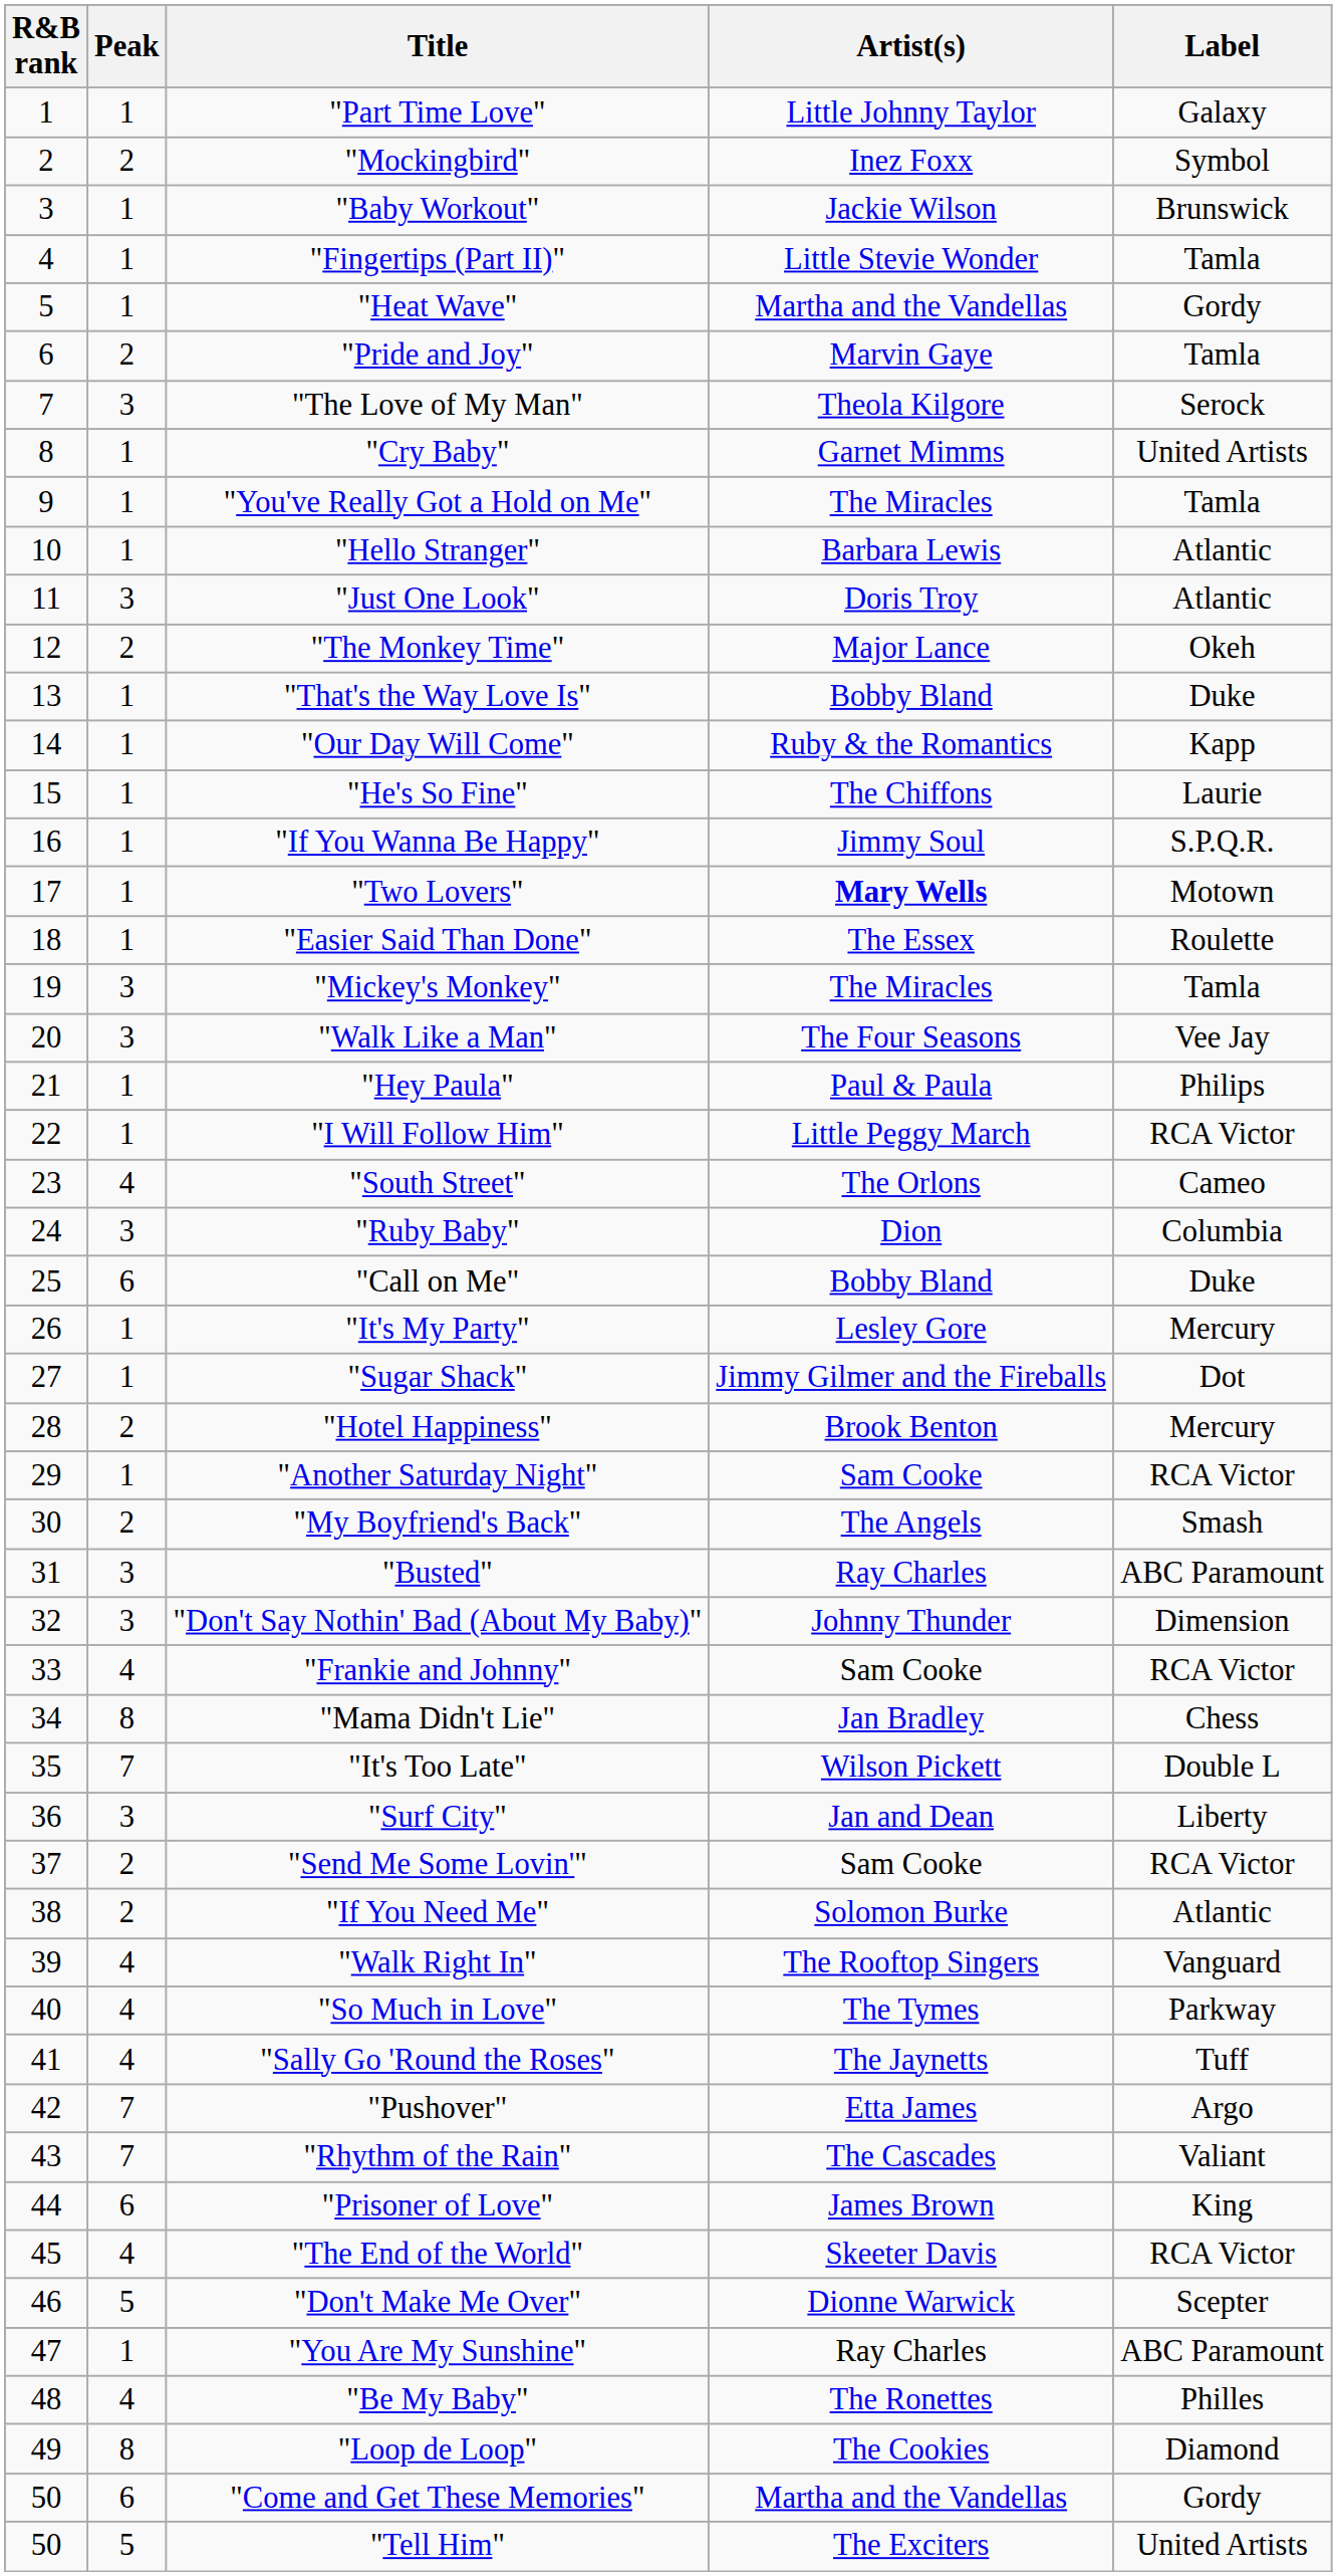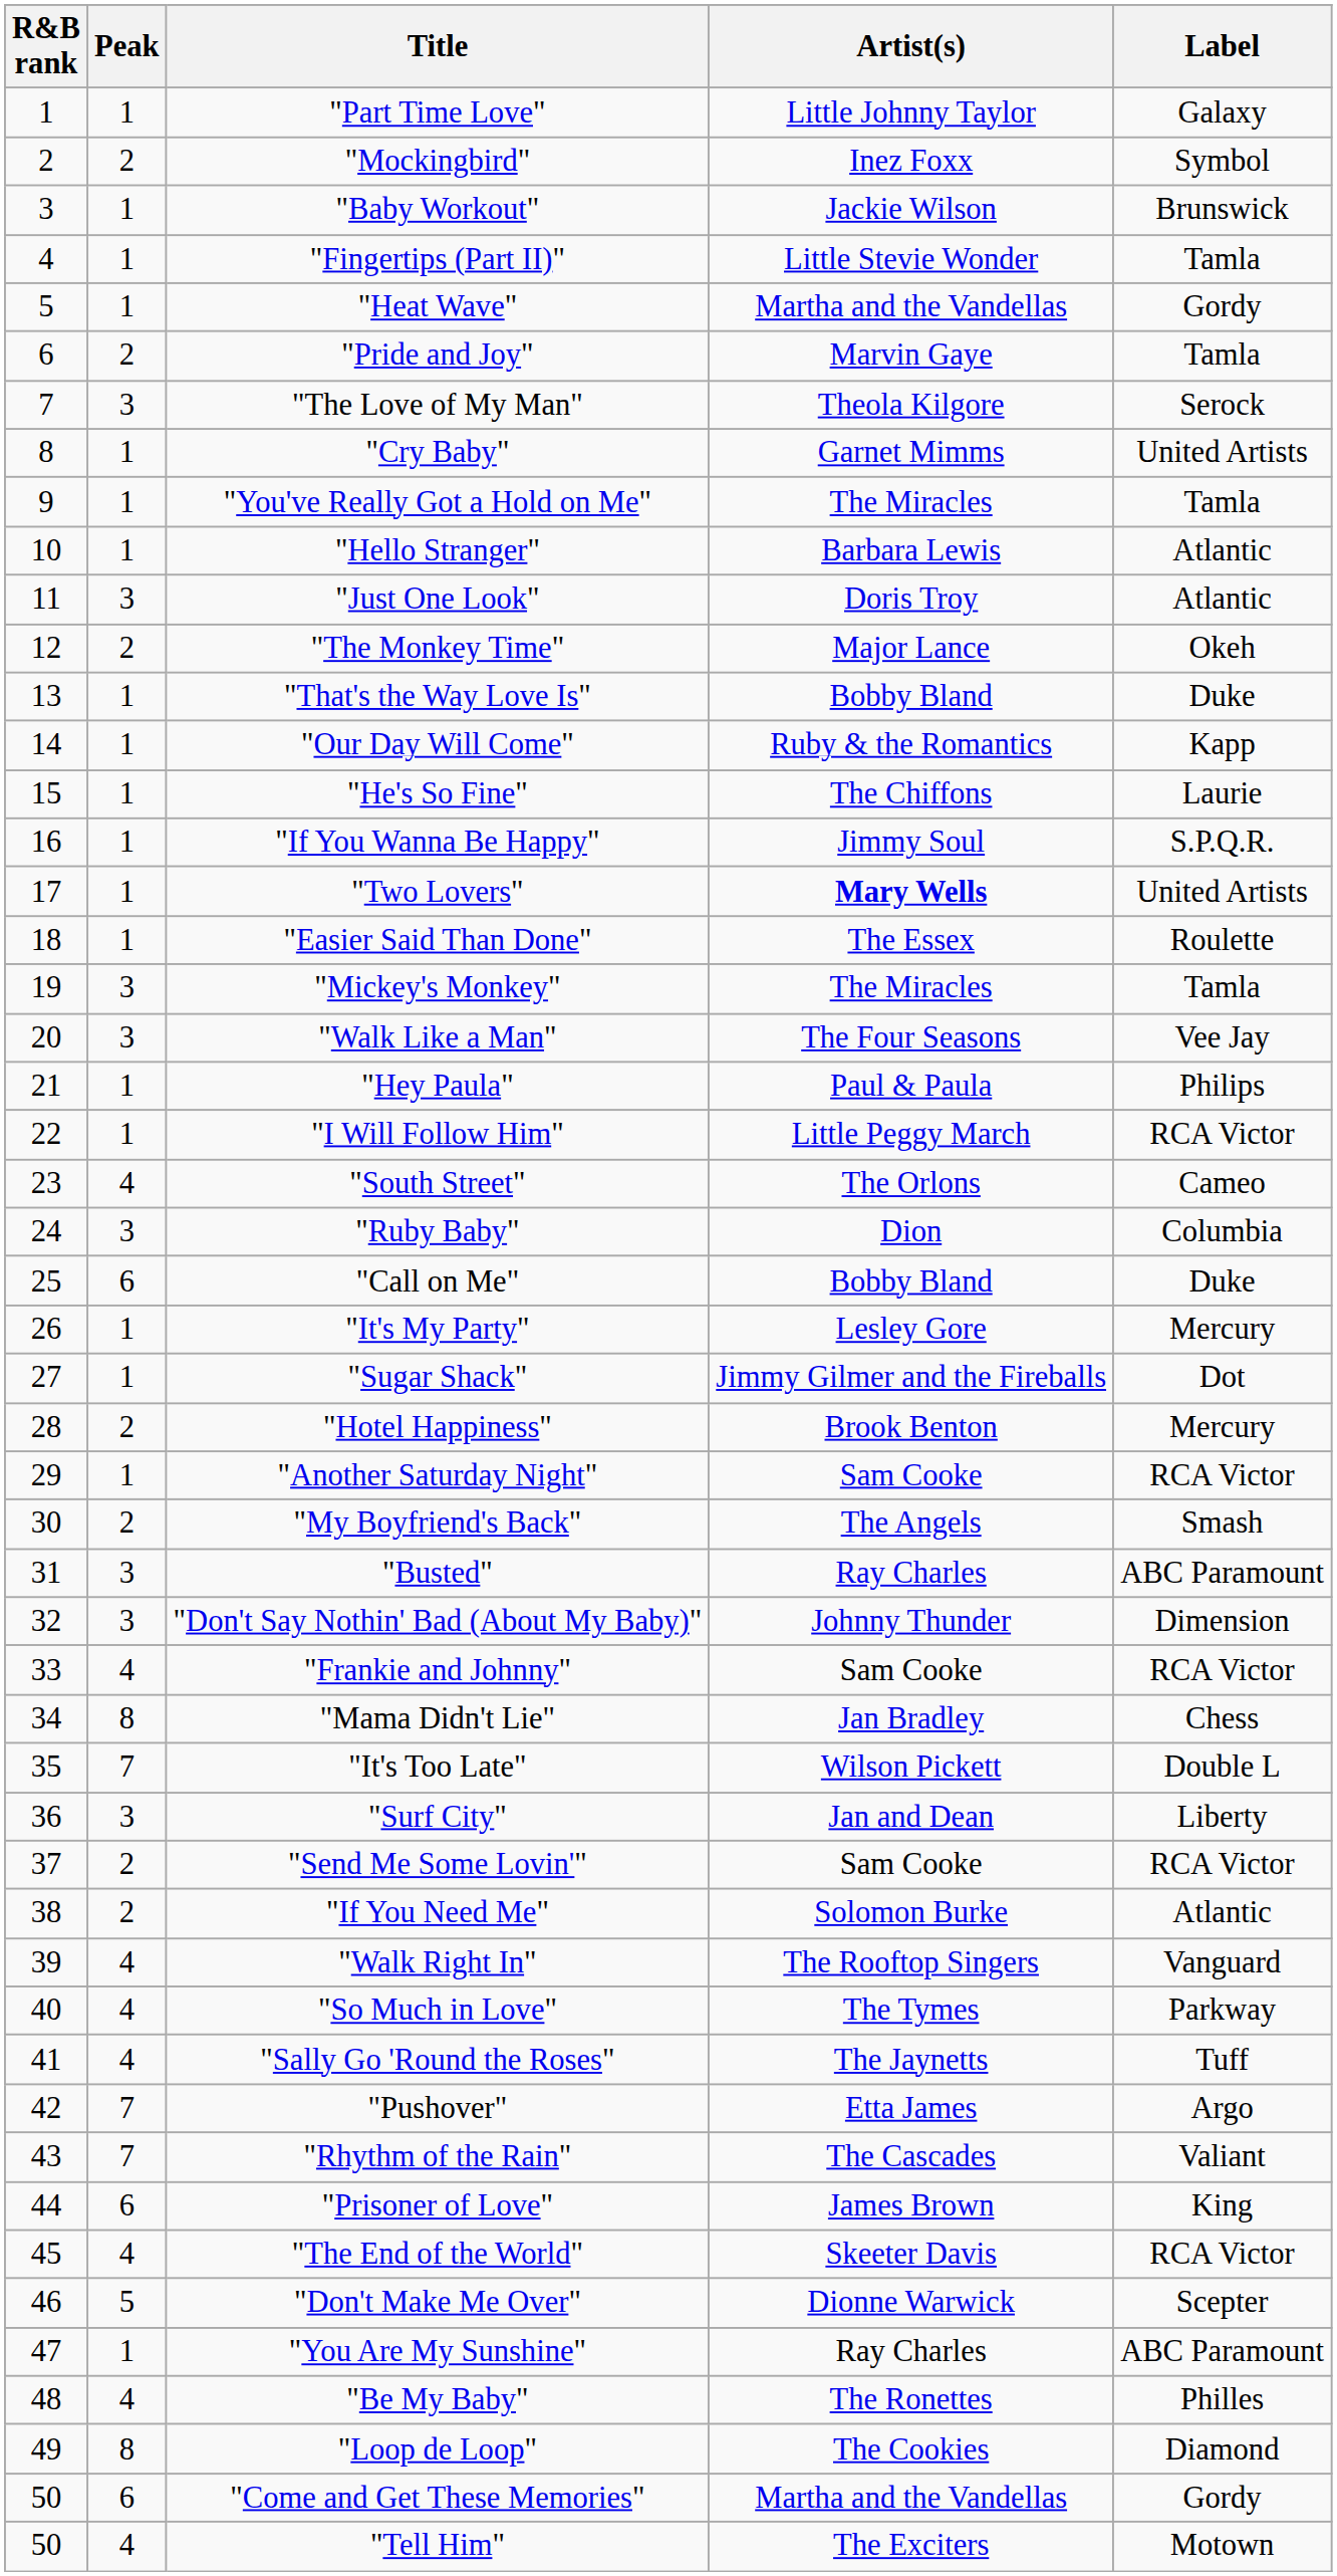 <table class="wikitable sortable" style="text-align: center">
 <tr>
 <th scope="col">R&B<br>rank</th>
 <th scope="col">Peak</th>
 <th scope="col">Title</th>
 <th scope="col">Artist(s)</th>
 <th scope="col">Label</th>
 </tr>
 <tr>
 <td>1</td>
 <td>1</td>
 <td>"<a href='#'>Part Time Love</a>"</td>
 <td><a href='#'>Little Johnny Taylor</a></td>
 <td>Galaxy</td>
 </tr>
 <tr>
 <td>2</td>
 <td>2</td>
 <td>"<a href='#'>Mockingbird</a>"</td>
 <td><a href='#'>Inez Foxx</a></td>
 <td>Symbol</td>
 </tr>
 <tr>
 <td>3</td>
 <td>1</td>
 <td>"<a href='#'>Baby Workout</a>"</td>
 <td><a href='#'>Jackie Wilson</a></td>
 <td>Brunswick</td>
 </tr>
 <tr>
 <td>4</td>
 <td>1</td>
 <td>"<a href='#'>Fingertips (Part II)</a>"</td>
 <td><a href='#'>Little Stevie Wonder</a></td>
 <td>Tamla</td>
 </tr>
 <tr>
 <td>5</td>
 <td>1</td>
 <td>"<a href='#'>Heat Wave</a>"</td>
 <td><a href='#'>Martha and the Vandellas</a></td>
 <td>Gordy</td>
 </tr>
 <tr>
 <td>6</td>
 <td>2</td>
 <td>"<a href='#'>Pride and Joy</a>"</td>
 <td><a href='#'>Marvin Gaye</a></td>
 <td>Tamla</td>
 </tr>
 <tr>
 <td>7</td>
 <td>3</td>
 <td>"The Love of My Man"</td>
 <td><a href='#'>Theola Kilgore</a></td>
 <td>Serock</td>
 </tr>
 <tr>
 <td>8</td>
 <td>1</td>
 <td>"<a href='#'>Cry Baby</a>"</td>
 <td><a href='#'>Garnet Mimms</a></td>
 <td>United Artists</td>
 </tr>
 <tr>
 <td>9</td>
 <td>1</td>
 <td>"<a href='#'>You've Really Got a Hold on Me</a>"</td>
 <td><a href='#'>The Miracles</a></td>
 <td>Tamla</td>
 </tr>
 <tr>
 <td>10</td>
 <td>1</td>
 <td>"<a href='#'>Hello Stranger</a>"</td>
 <td><a href='#'>Barbara Lewis</a></td>
 <td>Atlantic</td>
 </tr>
 <tr>
 <td>11</td>
 <td>3</td>
 <td>"<a href='#'>Just One Look</a>"</td>
 <td><a href='#'>Doris Troy</a></td>
 <td>Atlantic</td>
 </tr>
 <tr>
 <td>12</td>
 <td>2</td>
 <td>"<a href='#'>The Monkey Time</a>"</td>
 <td><a href='#'>Major Lance</a></td>
 <td>Okeh</td>
 </tr>
 <tr>
 <td>13</td>
 <td>1</td>
 <td>"<a href='#'>That's the Way Love Is</a>"</td>
 <td><a href='#'>Bobby Bland</a></td>
 <td>Duke</td>
 </tr>
 <tr>
 <td>14</td>
 <td>1</td>
 <td>"<a href='#'>Our Day Will Come</a>"</td>
 <td><a href='#'>Ruby & the Romantics</a></td>
 <td>Kapp</td>
 </tr>
 <tr>
 <td>15</td>
 <td>1</td>
 <td>"<a href='#'>He's So Fine</a>"</td>
 <td><a href='#'>The Chiffons</a></td>
 <td>Laurie</td>
 </tr>
 <tr>
 <td>16</td>
 <td>1</td>
 <td>"<a href='#'>If You Wanna Be Happy</a>"</td>
 <td><a href='#'>Jimmy Soul</a></td>
 <td>S.P.Q.R.</td>
 </tr>
 <tr>
 <td>17</td>
 <td>1</td>
 <td>"<a href='#'>Two Lovers</a>"</td>
 <td><strong><a href='#'>Mary Wells</a></strong></td>
-<td>Motown</td>
+<td>United Artists</td>
 </tr>
 <tr>
 <td>18</td>
 <td>1</td>
 <td>"<a href='#'>Easier Said Than Done</a>"</td>
 <td><a href='#'>The Essex</a></td>
 <td>Roulette</td>
 </tr>
 <tr>
 <td>19</td>
 <td>3</td>
 <td>"<a href='#'>Mickey's Monkey</a>"</td>
 <td><a href='#'>The Miracles</a></td>
 <td>Tamla</td>
 </tr>
 <tr>
 <td>20</td>
 <td>3</td>
 <td>"<a href='#'>Walk Like a Man</a>"</td>
 <td><a href='#'>The Four Seasons</a></td>
 <td>Vee Jay</td>
 </tr>
 <tr>
 <td>21</td>
 <td>1</td>
 <td>"<a href='#'>Hey Paula</a>"</td>
 <td><a href='#'>Paul & Paula</a></td>
 <td>Philips</td>
 </tr>
 <tr>
 <td>22</td>
 <td>1</td>
 <td>"<a href='#'>I Will Follow Him</a>"</td>
 <td><a href='#'>Little Peggy March</a></td>
 <td>RCA Victor</td>
 </tr>
 <tr>
 <td>23</td>
 <td>4</td>
 <td>"<a href='#'>South Street</a>"</td>
 <td><a href='#'>The Orlons</a></td>
 <td>Cameo</td>
 </tr>
 <tr>
 <td>24</td>
 <td>3</td>
 <td>"<a href='#'>Ruby Baby</a>"</td>
 <td><a href='#'>Dion</a></td>
 <td>Columbia</td>
 </tr>
 <tr>
 <td>25</td>
 <td>6</td>
 <td>"Call on Me"</td>
 <td><a href='#'>Bobby Bland</a></td>
 <td>Duke</td>
 </tr>
 <tr>
 <td>26</td>
 <td>1</td>
 <td>"<a href='#'>It's My Party</a>"</td>
 <td><a href='#'>Lesley Gore</a></td>
 <td>Mercury</td>
 </tr>
 <tr>
 <td>27</td>
 <td>1</td>
 <td>"<a href='#'>Sugar Shack</a>"</td>
 <td><a href='#'>Jimmy Gilmer and the Fireballs</a></td>
 <td>Dot</td>
 </tr>
 <tr>
 <td>28</td>
 <td>2</td>
 <td>"<a href='#'>Hotel Happiness</a>"</td>
 <td><a href='#'>Brook Benton</a></td>
 <td>Mercury</td>
 </tr>
 <tr>
 <td>29</td>
 <td>1</td>
 <td>"<a href='#'>Another Saturday Night</a>"</td>
 <td><a href='#'>Sam Cooke</a></td>
 <td>RCA Victor</td>
 </tr>
 <tr>
 <td>30</td>
 <td>2</td>
 <td>"<a href='#'>My Boyfriend's Back</a>"</td>
 <td><a href='#'>The Angels</a></td>
 <td>Smash</td>
 </tr>
 <tr>
 <td>31</td>
 <td>3</td>
 <td>"<a href='#'>Busted</a>"</td>
 <td><a href='#'>Ray Charles</a></td>
 <td>ABC Paramount</td>
 </tr>
 <tr>
 <td>32</td>
 <td>3</td>
 <td>"<a href='#'>Don't Say Nothin' Bad (About My Baby)</a>"</td>
 <td><a href='#'>Johnny Thunder</a></td>
 <td>Dimension</td>
 </tr>
 <tr>
 <td>33</td>
 <td>4</td>
 <td>"<a href='#'>Frankie and Johnny</a>"</td>
 <td>Sam Cooke</td>
 <td>RCA Victor</td>
 </tr>
 <tr>
 <td>34</td>
 <td>8</td>
 <td>"Mama Didn't Lie"</td>
 <td><a href='#'>Jan Bradley</a></td>
 <td>Chess</td>
 </tr>
 <tr>
 <td>35</td>
 <td>7</td>
 <td>"It's Too Late"</td>
 <td><a href='#'>Wilson Pickett</a></td>
 <td>Double L</td>
 </tr>
 <tr>
 <td>36</td>
 <td>3</td>
 <td>"<a href='#'>Surf City</a>"</td>
 <td><a href='#'>Jan and Dean</a></td>
 <td>Liberty</td>
 </tr>
 <tr>
 <td>37</td>
 <td>2</td>
 <td>"<a href='#'>Send Me Some Lovin'</a>"</td>
 <td>Sam Cooke</td>
 <td>RCA Victor</td>
 </tr>
 <tr>
 <td>38</td>
 <td>2</td>
 <td>"<a href='#'>If You Need Me</a>"</td>
 <td><a href='#'>Solomon Burke</a></td>
 <td>Atlantic</td>
 </tr>
 <tr>
 <td>39</td>
 <td>4</td>
 <td>"<a href='#'>Walk Right In</a>"</td>
 <td><a href='#'>The Rooftop Singers</a></td>
 <td>Vanguard</td>
 </tr>
 <tr>
 <td>40</td>
 <td>4</td>
 <td>"<a href='#'>So Much in Love</a>"</td>
 <td><a href='#'>The Tymes</a></td>
 <td>Parkway</td>
 </tr>
 <tr>
 <td>41</td>
 <td>4</td>
 <td>"<a href='#'>Sally Go 'Round the Roses</a>"</td>
 <td><a href='#'>The Jaynetts</a></td>
 <td>Tuff</td>
 </tr>
 <tr>
 <td>42</td>
 <td>7</td>
 <td>"Pushover"</td>
 <td><a href='#'>Etta James</a></td>
 <td>Argo</td>
 </tr>
 <tr>
 <td>43</td>
 <td>7</td>
 <td>"<a href='#'>Rhythm of the Rain</a>"</td>
 <td><a href='#'>The Cascades</a></td>
 <td>Valiant</td>
 </tr>
 <tr>
 <td>44</td>
 <td>6</td>
 <td>"<a href='#'>Prisoner of Love</a>"</td>
 <td><a href='#'>James Brown</a></td>
 <td>King</td>
 </tr>
 <tr>
 <td>45</td>
 <td>4</td>
 <td>"<a href='#'>The End of the World</a>"</td>
 <td><a href='#'>Skeeter Davis</a></td>
 <td>RCA Victor</td>
 </tr>
 <tr>
 <td>46</td>
 <td>5</td>
 <td>"<a href='#'>Don't Make Me Over</a>"</td>
 <td><a href='#'>Dionne Warwick</a></td>
 <td>Scepter</td>
 </tr>
 <tr>
 <td>47</td>
 <td>1</td>
 <td>"<a href='#'>You Are My Sunshine</a>"</td>
 <td>Ray Charles</td>
 <td>ABC Paramount</td>
 </tr>
 <tr>
 <td>48</td>
 <td>4</td>
 <td>"<a href='#'>Be My Baby</a>"</td>
 <td><a href='#'>The Ronettes</a></td>
 <td>Philles</td>
 </tr>
 <tr>
 <td>49</td>
 <td>8</td>
 <td>"<a href='#'>Loop de Loop</a>"</td>
 <td><a href='#'>The Cookies</a></td>
 <td>Diamond</td>
 </tr>
 <tr>
 <td>50</td>
 <td>6</td>
 <td>"<a href='#'>Come and Get These Memories</a>"</td>
 <td><a href='#'>Martha and the Vandellas</a></td>
 <td>Gordy</td>
 </tr>
 <tr>
 <td>50</td>
-<td>5</td>
+<td>4</td>
 <td>"<a href='#'>Tell Him</a>"</td>
 <td><a href='#'>The Exciters</a></td>
-<td>United Artists</td>
+<td>Motown</td>
 </tr>
 </table>
